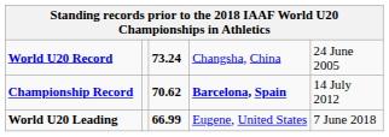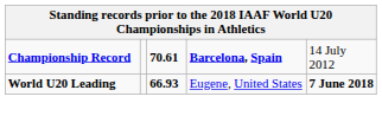 <table class="wikitable" width=75%>
 <tr>
 <th colspan="5">Standing records prior to the 2018 IAAF World U20 Championships in Athletics</th>
 </tr>
 <tr>
-<td><strong><a href='#'>World U20 Record</a></strong></td>
-<td></td>
-<td><strong>73.24</strong></td>
-<td><a href='#'>Changsha</a>, <a href='#'>China</a></td>
-<td>24 June 2005</td>
-</tr>
-<tr>
 <td><strong><a href='#'>Championship Record</a></strong></td>
 <td></td>
-<td><strong>70.62</strong></td>
+<td><strong>70.61</strong></td>
 <td><strong><a href='#'>Barcelona</a>, <a href='#'>Spain</a></strong></td>
 <td>14 July 2012</td>
 </tr>
 <tr>
 <td><strong>World U20 Leading</strong></td>
 <td></td>
-<td><strong>66.99</strong></td>
+<td><strong>66.93</strong></td>
 <td><a href='#'>Eugene</a>, <a href='#'>United States</a></td>
-<td>7 June 2018</td>
+<td><strong>7 June 2018</strong></td>
 </tr>
 </table>
